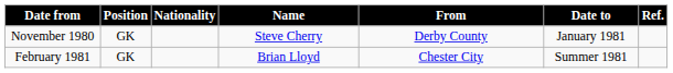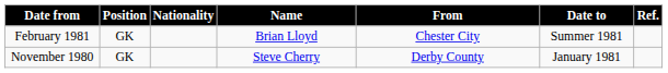 <table class="wikitable" style="text-align:center; font-size:90%; ">
 <tr>
 <th style="background:#000000; color:white; width:100px;">Date from</th>
 <th style="background:#000000; color:white; width:50px;">Position</th>
 <th style="background:#000000; color:white; width:50px;">Nationality</th>
 <th style="background:#000000; color:white; width:150px;">Name</th>
 <th style="background:#000000; color:white; width:200px;">From</th>
 <th style="background:#000000; color:white; width:100px;">Date to</th>
 <th style="background:#000000; color:white; width:25px;">Ref.</th>
 </tr>
 <tr>
+<td>February 1981</td>
+<td>GK</td>
+<td></td>
+<td><a href='#'>Brian Lloyd</a></td>
+<td><a href='#'>Chester City</a></td>
+<td>Summer 1981</td>
+<td></td>
+</tr>
+<tr>
 <td>November 1980</td>
 <td>GK</td>
 <td></td>
 <td><a href='#'>Steve Cherry</a></td>
 <td><a href='#'>Derby County</a></td>
 <td>January 1981</td>
 <td></td>
 </tr>
-<tr>
-<td>February 1981</td>
-<td>GK</td>
-<td></td>
-<td><a href='#'>Brian Lloyd</a></td>
-<td><a href='#'>Chester City</a></td>
-<td>Summer 1981</td>
-<td></td>
-</tr>
 </table>
